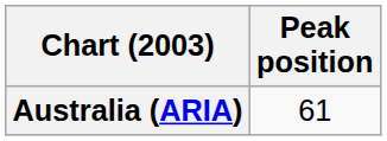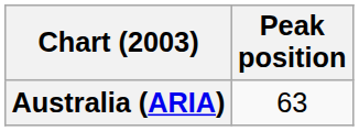 <table class="wikitable plainrowheaders">
 <tr>
 <th align="left">Chart (2003)</th>
 <th align="left">Peak<br>position</th>
 </tr>
 <tr>
 <th scope="row">Australia (<a href='#'>ARIA</a>)</th>
-<td style="text-align:center;">61</td>
+<td style="text-align:center;">63</td>
 </tr>
 </table>
